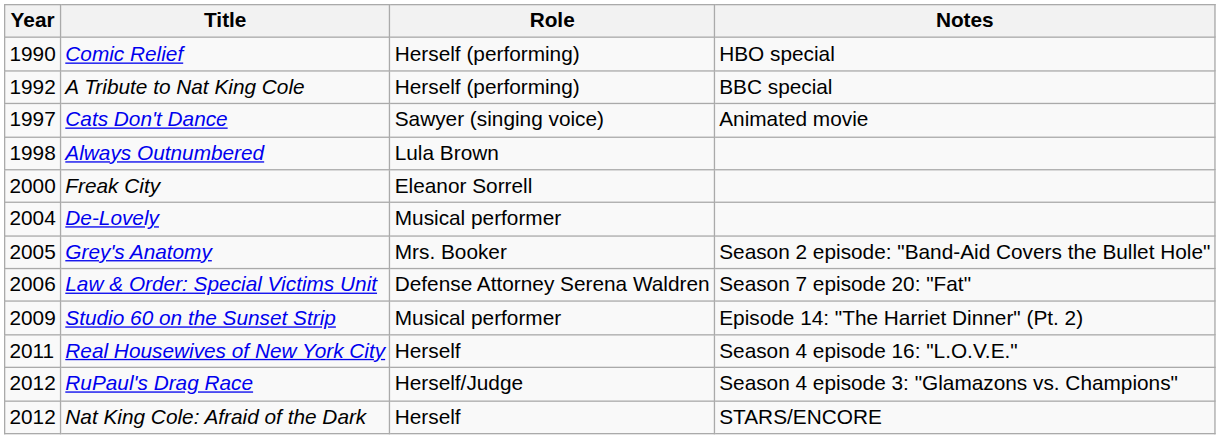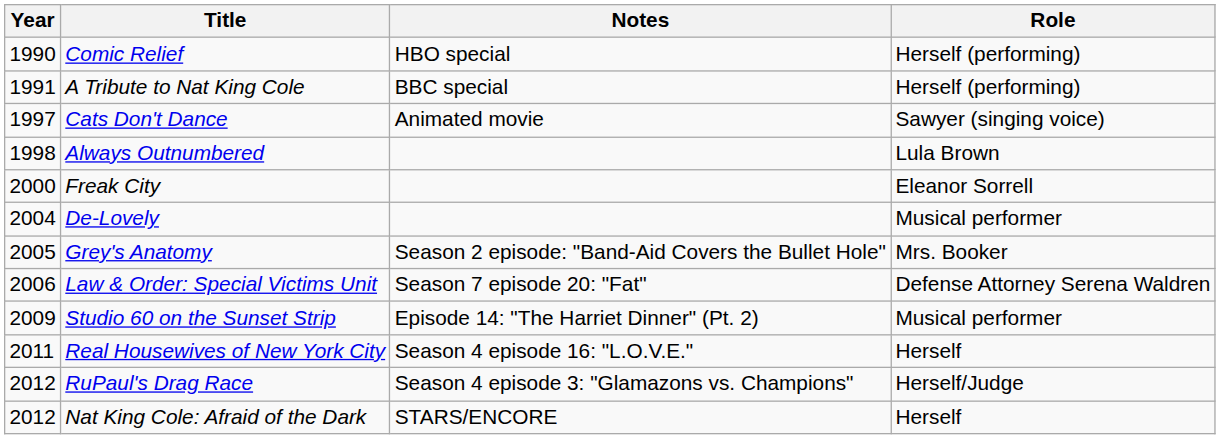 <table class="wikitable sortable">
 <tr>
 <th>Year</th>
 <th>Title</th>
+<th class="unsortable">Notes</th>
 <th>Role</th>
-<th class="unsortable">Notes</th>
 </tr>
 <tr>
 <td>1990</td>
 <td><em><a href='#'>Comic Relief</a></em></td>
+<td>HBO special</td>
 <td>Herself (performing)</td>
-<td>HBO special</td>
 </tr>
 <tr>
-<td>1992</td>
+<td>1991</td>
 <td><em>A Tribute to Nat King Cole</em></td>
+<td>BBC special</td>
 <td>Herself (performing)</td>
-<td>BBC special</td>
 </tr>
 <tr>
 <td>1997</td>
 <td><em><a href='#'>Cats Don't Dance</a></em></td>
+<td>Animated movie</td>
 <td>Sawyer (singing voice)</td>
-<td>Animated movie</td>
 </tr>
 <tr>
 <td>1998</td>
 <td><em><a href='#'>Always Outnumbered</a></em></td>
+<td></td>
 <td>Lula Brown</td>
-<td></td>
 </tr>
 <tr>
 <td>2000</td>
 <td><em>Freak City</em></td>
+<td></td>
 <td>Eleanor Sorrell</td>
-<td></td>
 </tr>
 <tr>
 <td>2004</td>
 <td><em><a href='#'>De-Lovely</a></em></td>
+<td></td>
 <td>Musical performer</td>
-<td></td>
 </tr>
 <tr>
 <td>2005</td>
 <td><em><a href='#'>Grey's Anatomy</a></em></td>
+<td>Season 2 episode: "Band-Aid Covers the Bullet Hole"</td>
 <td>Mrs. Booker</td>
-<td>Season 2 episode: "Band-Aid Covers the Bullet Hole"</td>
 </tr>
 <tr>
 <td>2006</td>
 <td><em><a href='#'>Law & Order: Special Victims Unit</a></em></td>
+<td>Season 7 episode 20: "Fat"</td>
 <td>Defense Attorney Serena Waldren</td>
-<td>Season 7 episode 20: "Fat"</td>
 </tr>
 <tr>
 <td>2009</td>
 <td><em><a href='#'>Studio 60 on the Sunset Strip</a></em></td>
+<td>Episode 14: "The Harriet Dinner" (Pt. 2)</td>
 <td>Musical performer</td>
-<td>Episode 14: "The Harriet Dinner" (Pt. 2)</td>
 </tr>
 <tr>
 <td>2011</td>
 <td><em><a href='#'>Real Housewives of New York City</a></em></td>
+<td>Season 4 episode 16: "L.O.V.E."</td>
 <td>Herself</td>
-<td>Season 4 episode 16: "L.O.V.E."</td>
 </tr>
 <tr>
 <td>2012</td>
 <td><em><a href='#'>RuPaul's Drag Race</a></em></td>
+<td>Season 4 episode 3: "Glamazons vs. Champions"</td>
 <td>Herself/Judge</td>
-<td>Season 4 episode 3: "Glamazons vs. Champions"</td>
 </tr>
 <tr>
 <td>2012</td>
 <td><em>Nat King Cole: Afraid of the Dark</em></td>
+<td>STARS/ENCORE</td>
 <td>Herself</td>
-<td>STARS/ENCORE</td>
 </tr>
 </table>
